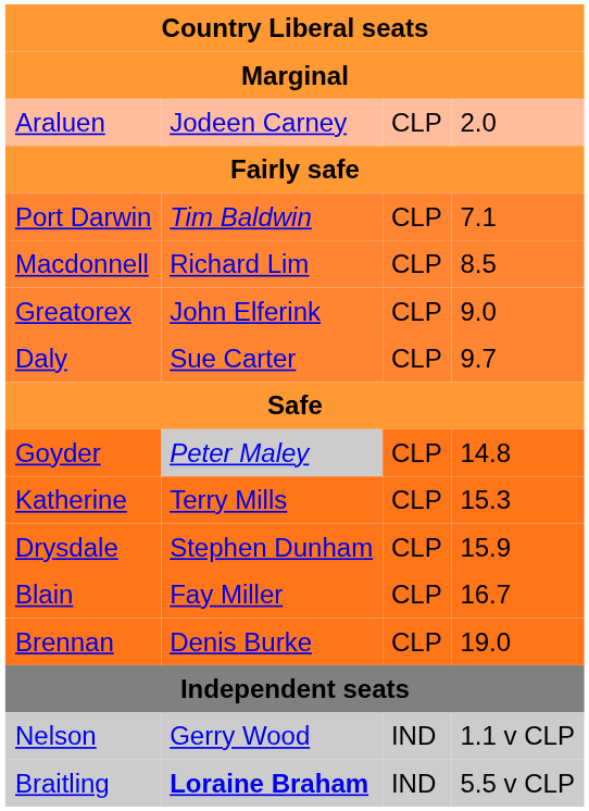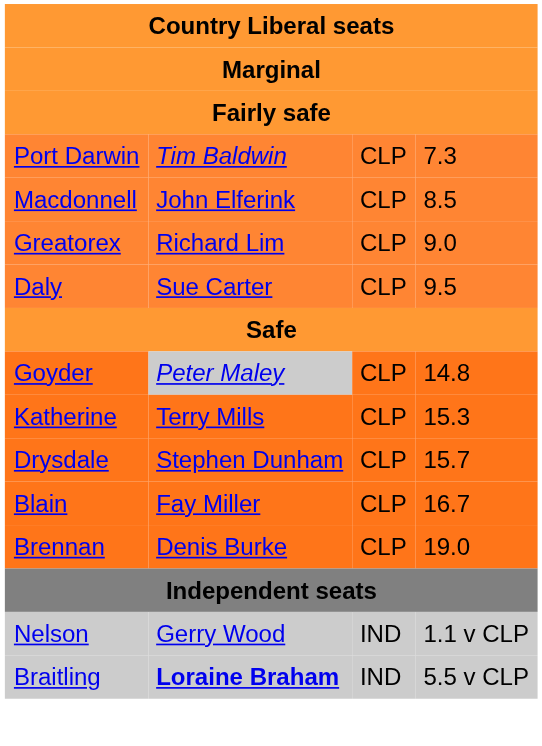 <table class="toccolours" align="left" cellpadding="5" cellspacing="0" style="margin-right: .5em; margin-top: .4em; font-size: 90%; float:right">
 <tr>
 <td colspan="4"  style="text-align:center; background:#ff9933;"><span><strong>Country Liberal seats</strong></span></td>
 </tr>
 <tr>
 <td colspan="4"  style="text-align:center; background:#ff9933;"><span><strong>Marginal</strong></span></td>
 </tr>
 <tr>
-<td style="text-align:left; background:#FFBD9D;"><a href='#'>Araluen</a></td>
-<td style="text-align:left; background:#FFBD9D;"><a href='#'>Jodeen Carney</a></td>
-<td style="text-align:left; background:#FFBD9D;">CLP</td>
-<td style="text-align:left; background:#FFBD9D;">2.0</td>
-</tr>
-<tr>
 <td colspan="4"  style="text-align:center; background:#ff9933;"><span><strong>Fairly safe</strong></span></td>
 </tr>
 <tr>
 <td style="text-align:left; background:#FF8533;"><a href='#'>Port Darwin</a></td>
 <td style="text-align:left; background:#FF8533;"><em><a href='#'>Tim Baldwin</a></em></td>
 <td style="text-align:left; background:#FF8533;">CLP</td>
-<td style="text-align:left; background:#FF8533;">7.1</td>
+<td style="text-align:left; background:#FF8533;">7.3</td>
 </tr>
 <tr>
 <td style="text-align:left; background:#FF8533;"><a href='#'>Macdonnell</a></td>
-<td style="text-align:left; background:#FF8533;"><a href='#'>Richard Lim</a></td>
+<td style="text-align:left; background:#FF8533;"><a href='#'>John Elferink</a></td>
 <td style="text-align:left; background:#FF8533;">CLP</td>
 <td style="text-align:left; background:#FF8533;">8.5</td>
 </tr>
 <tr>
 <td style="text-align:left; background:#FF8533;"><a href='#'>Greatorex</a></td>
-<td style="text-align:left; background:#FF8533;"><a href='#'>John Elferink</a></td>
+<td style="text-align:left; background:#FF8533;"><a href='#'>Richard Lim</a></td>
 <td style="text-align:left; background:#FF8533;">CLP</td>
 <td style="text-align:left; background:#FF8533;">9.0</td>
 </tr>
 <tr>
 <td style="text-align:left; background:#FF8533;"><a href='#'>Daly</a></td>
 <td style="text-align:left; background:#FF8533;"><a href='#'>Sue Carter</a></td>
 <td style="text-align:left; background:#FF8533;">CLP</td>
-<td style="text-align:left; background:#FF8533;">9.7</td>
+<td style="text-align:left; background:#FF8533;">9.5</td>
 </tr>
 <tr>
 <td colspan="4"  style="text-align:center; background:#ff9933;"><span><strong>Safe</strong></span></td>
 </tr>
 <tr>
 <td style="text-align:left; background:#FF7519;"><a href='#'>Goyder</a></td>
 <td style="text-align:left; background:#ccc;"><em><a href='#'>Peter Maley</a></em></td>
 <td style="text-align:left; background:#FF7519;">CLP</td>
 <td style="text-align:left; background:#FF7519;">14.8</td>
 </tr>
 <tr>
 <td style="text-align:left; background:#FF7519;"><a href='#'>Katherine</a></td>
 <td style="text-align:left; background:#FF7519;"><a href='#'>Terry Mills</a></td>
 <td style="text-align:left; background:#FF7519;">CLP</td>
 <td style="text-align:left; background:#FF7519;">15.3</td>
 </tr>
 <tr>
 <td style="text-align:left; background:#FF7519;"><a href='#'>Drysdale</a></td>
 <td style="text-align:left; background:#FF7519;"><a href='#'>Stephen Dunham</a></td>
 <td style="text-align:left; background:#FF7519;">CLP</td>
-<td style="text-align:left; background:#FF7519;">15.9</td>
+<td style="text-align:left; background:#FF7519;">15.7</td>
 </tr>
 <tr>
 <td style="text-align:left; background:#FF7519;"><a href='#'>Blain</a></td>
 <td style="text-align:left; background:#FF7519;"><a href='#'>Fay Miller</a></td>
 <td style="text-align:left; background:#FF7519;">CLP</td>
 <td style="text-align:left; background:#FF7519;">16.7</td>
 </tr>
 <tr>
 <td style="text-align:left; background:#FF7519;"><a href='#'>Brennan</a></td>
 <td style="text-align:left; background:#FF7519;"><a href='#'>Denis Burke</a></td>
 <td style="text-align:left; background:#FF7519;">CLP</td>
 <td style="text-align:left; background:#FF7519;">19.0</td>
 </tr>
 <tr>
 <td colspan="4"  style="text-align:center; background:gray;"><span><strong>Independent seats</strong></span></td>
 </tr>
 <tr>
 <td style="text-align:left; background:#ccc;"><a href='#'>Nelson</a></td>
 <td style="text-align:left; background:#ccc;"><a href='#'>Gerry Wood</a></td>
 <td style="text-align:left; background:#ccc;">IND</td>
 <td style="text-align:left; background:#ccc;">1.1 v CLP</td>
 </tr>
 <tr>
 <td style="text-align:left; background:#ccc;"><a href='#'>Braitling</a></td>
 <td style="text-align:left; background:#ccc;"><strong><a href='#'>Loraine Braham</a></strong></td>
 <td style="text-align:left; background:#ccc;">IND</td>
 <td style="text-align:left; background:#ccc;">5.5 v CLP</td>
 </tr>
 </table>
